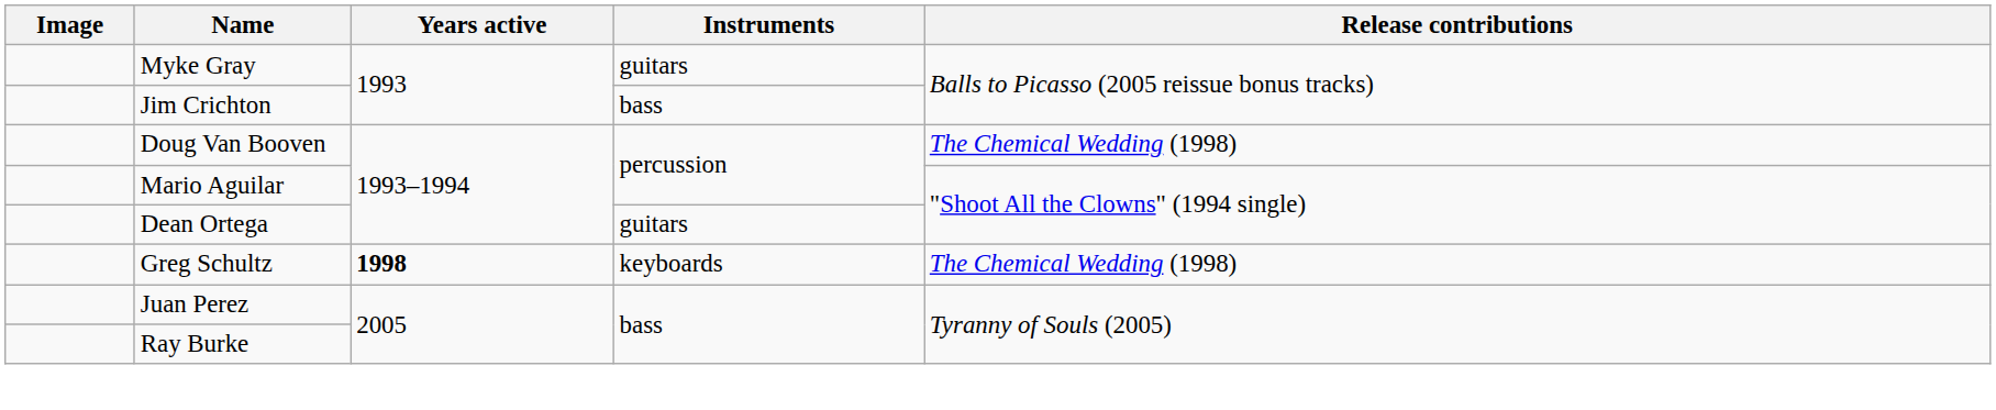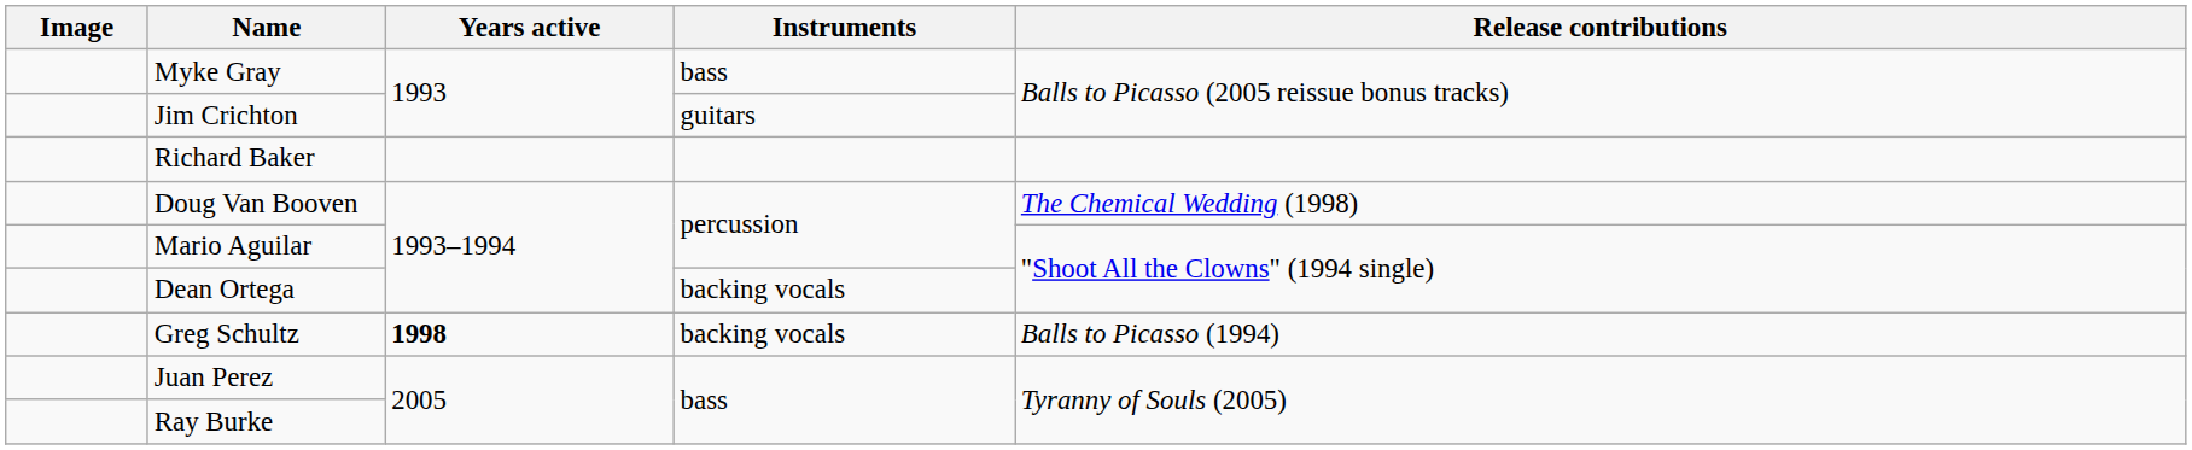 <table class="wikitable" width="100%" border="1">
 <tr>
 <th width="75">Image</th>
 <th width="130">Name</th>
 <th width="160">Years active</th>
 <th width="190">Instruments</th>
 <th>Release contributions</th>
 </tr>
 <tr>
 <td></td>
 <td>Myke Gray</td>
 <td rowspan="2">1993</td>
-<td>guitars</td>
+<td>bass</td>
 <td rowspan="2"><em>Balls to Picasso</em> (2005 reissue bonus tracks)</td>
 </tr>
 <tr>
 <td></td>
 <td>Jim Crichton</td>
-<td>bass</td>
+<td>guitars</td>
+</tr>
+<tr>
+<td></td>
+<td>Richard Baker</td>
+<td></td>
+<td></td>
+<td></td>
 </tr>
 <tr>
 <td></td>
 <td>Doug Van Booven</td>
 <td rowspan="3">1993–1994</td>
 <td rowspan="2">percussion</td>
 <td><em><a href='#'>The Chemical Wedding</a></em> (1998)</td>
 </tr>
 <tr>
 <td></td>
 <td>Mario Aguilar</td>
 <td rowspan="2">"<a href='#'>Shoot All the Clowns</a>" (1994 single)</td>
 </tr>
 <tr>
 <td></td>
 <td>Dean Ortega</td>
-<td>guitars</td>
+<td>backing vocals</td>
 </tr>
 <tr>
 <td></td>
 <td>Greg Schultz</td>
 <td><strong>1998</strong></td>
-<td>keyboards</td>
-<td><em><a href='#'>The Chemical Wedding</a></em> (1998)</td>
+<td>backing vocals</td>
+<td><em>Balls to Picasso</em> (1994)</td>
 </tr>
 <tr>
 <td></td>
 <td>Juan Perez</td>
 <td rowspan="2">2005</td>
 <td rowspan="2">bass</td>
 <td rowspan="2"><em>Tyranny of Souls</em> (2005)</td>
 </tr>
 <tr>
 <td></td>
 <td>Ray Burke</td>
 </tr>
 </table>
